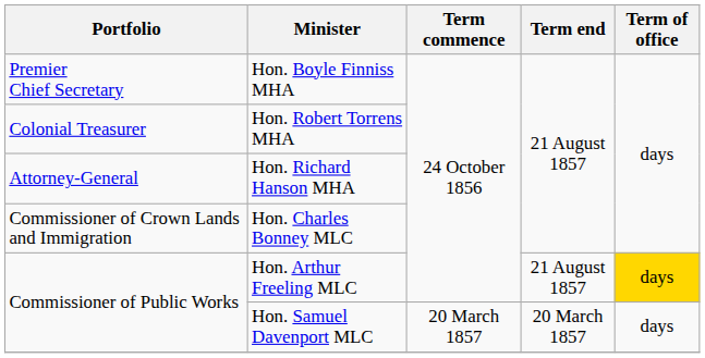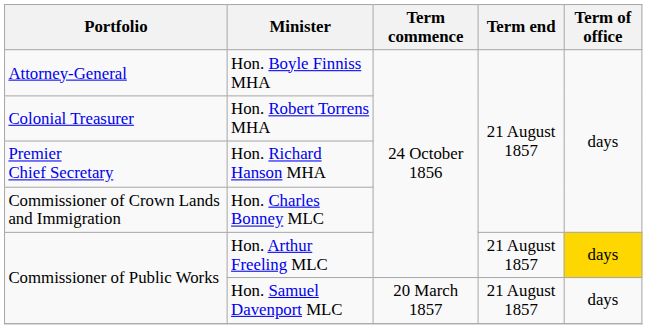 <table class="wikitable">
 <tr>
 <th>Portfolio</th>
 <th>Minister</th>
 <th>Term commence</th>
 <th>Term end</th>
 <th>Term of office</th>
 </tr>
 <tr>
-<td><a href='#'>Premier</a><br><a href='#'>Chief Secretary</a><br></td>
+<td><a href='#'>Attorney-General</a></td>
 <td>Hon. <a href='#'>Boyle Finniss</a> MHA</td>
 <td rowspan="5" align="center">24 October 1856</td>
 <td rowspan="4" align="center">21 August 1857</td>
 <td rowspan="4" align="center"> days</td>
 </tr>
 <tr>
 <td><a href='#'>Colonial Treasurer</a></td>
 <td>Hon. <a href='#'>Robert Torrens</a> MHA</td>
 </tr>
 <tr>
-<td><a href='#'>Attorney-General</a></td>
+<td><a href='#'>Premier</a><br><a href='#'>Chief Secretary</a><br></td>
 <td>Hon. <a href='#'>Richard Hanson</a> MHA</td>
 </tr>
 <tr>
 <td>Commissioner of Crown Lands and Immigration</td>
 <td>Hon. <a href='#'>Charles Bonney</a> MLC</td>
 </tr>
 <tr>
 <td rowspan="2">Commissioner of Public Works</td>
 <td>Hon. <a href='#'>Arthur Freeling</a> MLC</td>
 <td align="center">21 August 1857</td>
 <td align="center" style="background: gold;"> days</td>
 </tr>
 <tr>
 <td>Hon. <a href='#'>Samuel Davenport</a> MLC</td>
 <td align="center">20 March 1857</td>
-<td align="center">20 March 1857</td>
+<td align="center">21 August 1857</td>
 <td align="center"> days</td>
 </tr>
 <tr>
 </tr>
 </table>
